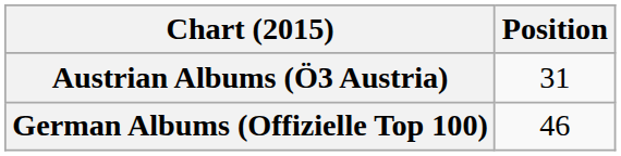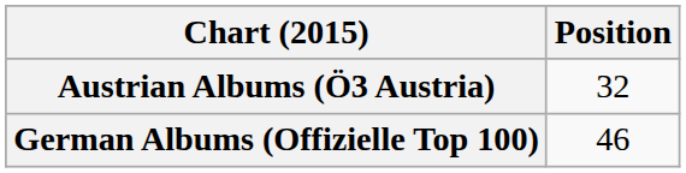 <table class="wikitable sortable plainrowheaders" style="text-align:center;">
 <tr>
 <th scope="col">Chart (2015)</th>
 <th scope="col">Position</th>
 </tr>
 <tr>
 <th scope="row">Austrian Albums (Ö3 Austria)</th>
-<td>31</td>
+<td>32</td>
 </tr>
 <tr>
 <th scope="row">German Albums (Offizielle Top 100)</th>
 <td>46</td>
 </tr>
 </table>
